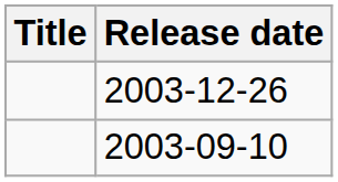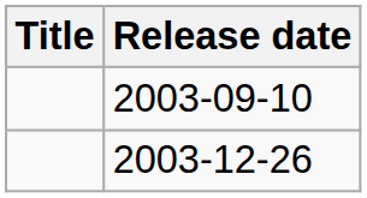 <table class="wikitable">
 <tr>
 <th>Title</th>
 <th>Release date</th>
 </tr>
 <tr>
 <td></td>
-<td>2003-12-26</td>
+<td>2003-09-10</td>
 </tr>
 <tr>
 <td></td>
-<td>2003-09-10</td>
+<td>2003-12-26</td>
 </tr>
 </table>
